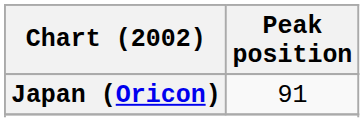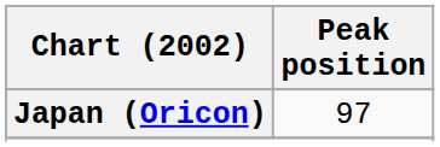 <table class="wikitable sortable plainrowheaders" style="text-align:center;">
 <tr>
 <th scope="col">Chart (2002)</th>
 <th scope="col">Peak<br>position</th>
 </tr>
 <tr>
 </tr>
 <tr>
 </tr>
 <tr>
 <th scope="row">Japan (<a href='#'>Oricon</a>)</th>
-<td>91</td>
+<td>97</td>
 </tr>
 <tr>
 </tr>
 <tr>
 </tr>
 <tr>
 </tr>
 <tr>
 </tr>
 </table>
